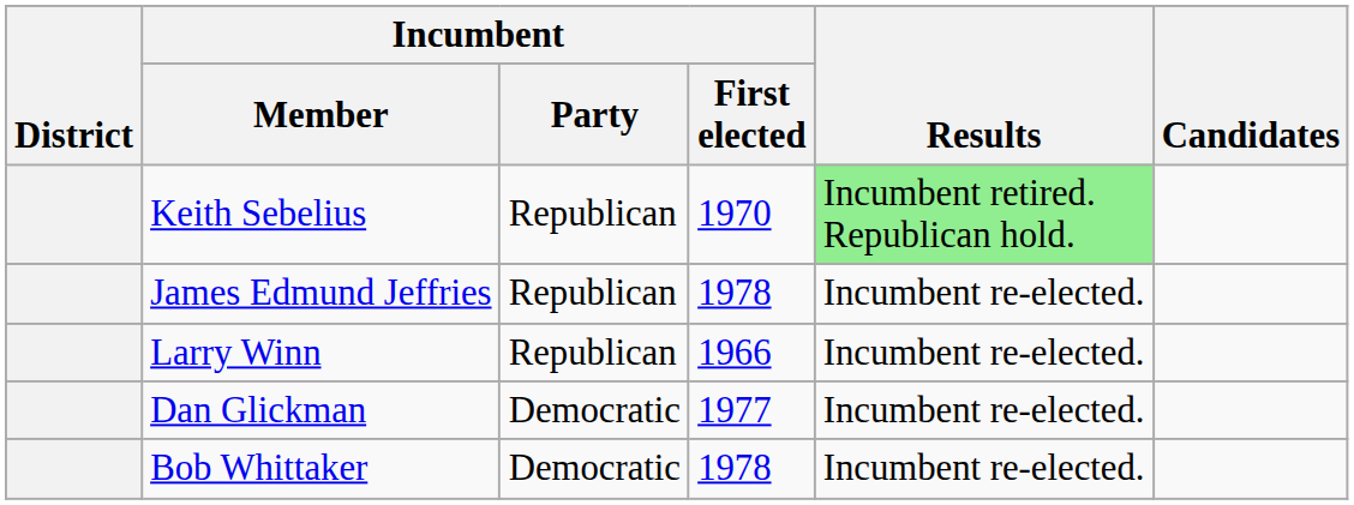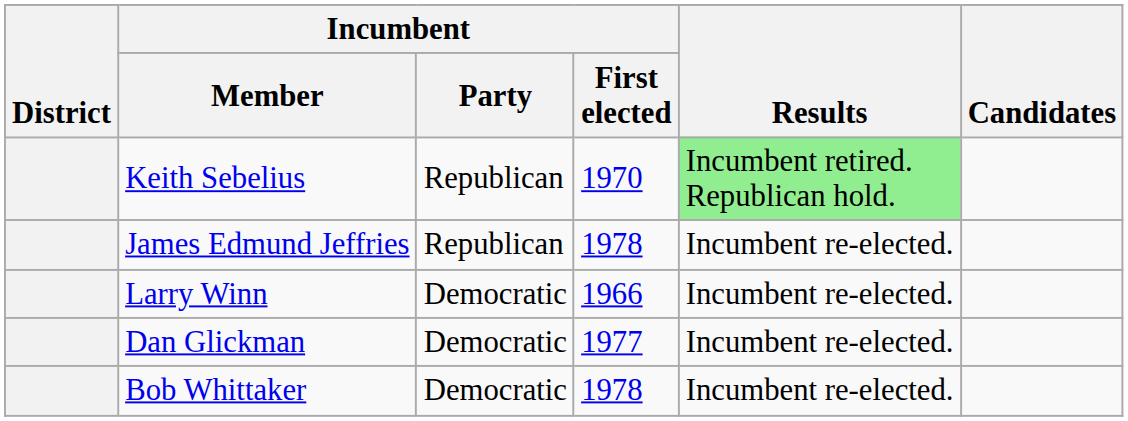 <table class=wikitable>
 <tr valign=bottom>
 <th rowspan=2>District</th>
 <th colspan=3>Incumbent</th>
 <th rowspan=2>Results</th>
 <th rowspan=2>Candidates</th>
 </tr>
 <tr>
 <th>Member</th>
 <th>Party</th>
 <th>First<br>elected</th>
 </tr>
 <tr>
 <th></th>
 <td><a href='#'>Keith Sebelius</a></td>
 <td>Republican</td>
 <td><a href='#'>1970</a></td>
 <td style="background: lightgreen;">Incumbent retired.<br>Republican hold.</td>
 <td nowrap></td>
 </tr>
 <tr>
 <th></th>
 <td><a href='#'>James Edmund Jeffries</a></td>
 <td>Republican</td>
 <td><a href='#'>1978</a></td>
 <td>Incumbent re-elected.</td>
 <td nowrap></td>
 </tr>
 <tr>
 <th></th>
 <td><a href='#'>Larry Winn</a></td>
-<td>Republican</td>
+<td>Democratic</td>
 <td><a href='#'>1966</a></td>
 <td>Incumbent re-elected.</td>
 <td nowrap></td>
 </tr>
 <tr>
 <th></th>
 <td><a href='#'>Dan Glickman</a></td>
 <td>Democratic</td>
 <td><a href='#'>1977</a></td>
 <td>Incumbent re-elected.</td>
 <td nowrap></td>
 </tr>
 <tr>
 <th></th>
 <td><a href='#'>Bob Whittaker</a></td>
 <td>Democratic</td>
 <td><a href='#'>1978</a></td>
 <td>Incumbent re-elected.</td>
 <td nowrap></td>
 </tr>
 </table>
